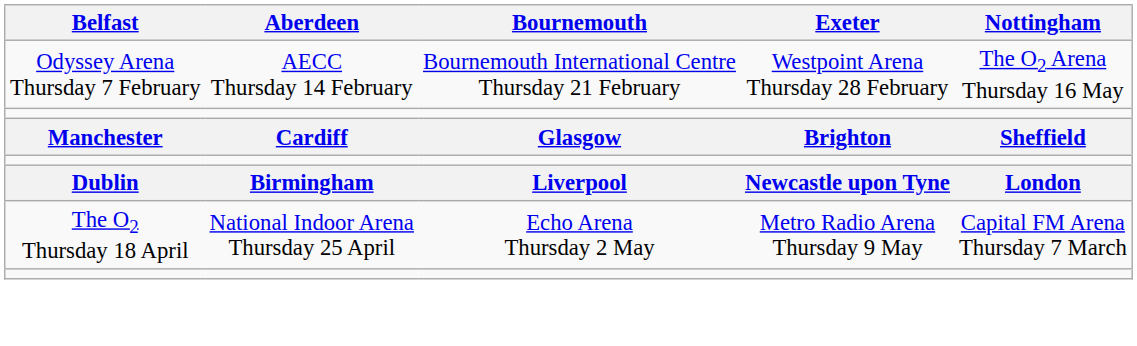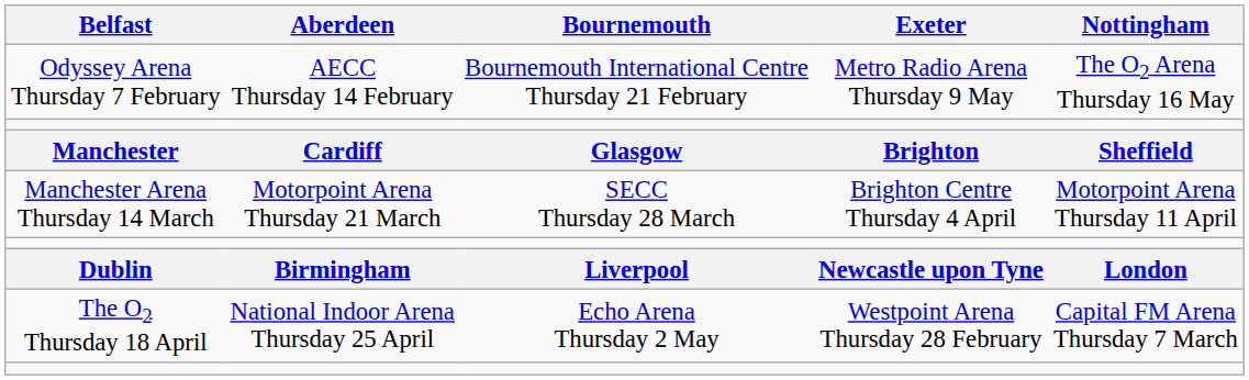 <table class="wikitable" style="text-align:center;">
 <tr>
 <th style="border-left:none; border-right:none;"> <a href='#'>Belfast</a></th>
 <th style="border-left:none; border-right:none;"> <a href='#'>Aberdeen</a></th>
 <th style="border-left:none; border-right:none;"> <a href='#'>Bournemouth</a></th>
 <th style="border-left:none; border-right:none;"> <a href='#'>Exeter</a></th>
 <th style="border-left:none; border-right:none;"> <a href='#'>Nottingham</a></th>
 </tr>
 <tr>
 <td style="border-left:none; border-right:none;"><a href='#'>Odyssey Arena</a><br>Thursday 7 February</td>
 <td style="border-left:none; border-right:none;"><a href='#'>AECC</a><br>Thursday 14 February</td>
 <td style="border-left:none; border-right:none;"><a href='#'>Bournemouth International Centre</a><br>Thursday 21 February</td>
-<td style="border-left:none; border-right:none;"><a href='#'>Westpoint Arena</a><br>Thursday 28 February</td>
+<td style="border-left:none; border-right:none;"><a href='#'>Metro Radio Arena</a><br>Thursday 9 May</td>
 <td style="border-left:none; border-right:none;"><a href='#'>The O<sub>2</sub> Arena</a><br>Thursday 16 May</td>
 </tr>
 <tr>
 <td style="border:none;"></td>
 <td style="border:none;"></td>
 <td style="border:none;"></td>
 <td style="border:none;"></td>
 <td style="border:none;"></td>
 </tr>
 <tr>
 <th style="border-left:none; border-right:none;"> <a href='#'>Manchester</a></th>
 <th style="border-left:none; border-right:none;"> <a href='#'>Cardiff</a></th>
 <th style="border-left:none; border-right:none;"> <a href='#'>Glasgow</a></th>
 <th style="border-left:none; border-right:none;"> <a href='#'>Brighton</a></th>
 <th style="border-left:none; border-right:none;"> <a href='#'>Sheffield</a></th>
+</tr>
+<tr>
+<td style="border-left:none; border-right:none;"><a href='#'>Manchester Arena</a><br>Thursday 14 March</td>
+<td style="border-left:none; border-right:none;"><a href='#'>Motorpoint Arena</a><br>Thursday 21 March</td>
+<td style="border-left:none; border-right:none;"><a href='#'>SECC</a><br>Thursday 28 March</td>
+<td style="border-left:none; border-right:none;"><a href='#'>Brighton Centre</a><br>Thursday 4 April</td>
+<td style="border-left:none; border-right:none;"><a href='#'>Motorpoint Arena</a><br>Thursday 11 April</td>
 </tr>
 <tr>
 <td style="border:none;"></td>
 <td style="border:none;"></td>
 <td style="border:none;"></td>
 <td style="border:none;"></td>
 <td style="border:none;"></td>
 </tr>
 <tr>
 <th style="border-left:none; border-right:none;"> <a href='#'>Dublin</a></th>
 <th style="border-left:none; border-right:none;"> <a href='#'>Birmingham</a></th>
 <th style="border-left:none; border-right:none;"> <a href='#'>Liverpool</a></th>
 <th style="border-left:none; border-right:none;"> <a href='#'>Newcastle upon Tyne</a></th>
 <th style="border-left:none; border-right:none;"> <a href='#'>London</a></th>
 </tr>
 <tr>
 <td style="border-left:none; border-right:none;"><a href='#'>The O<sub>2</sub></a><br>Thursday 18 April</td>
 <td style="border-left:none; border-right:none;"><a href='#'>National Indoor Arena</a><br>Thursday 25 April</td>
 <td style="border-left:none; border-right:none;"><a href='#'>Echo Arena</a><br>Thursday 2 May</td>
-<td style="border-left:none; border-right:none;"><a href='#'>Metro Radio Arena</a><br>Thursday 9 May</td>
+<td style="border-left:none; border-right:none;"><a href='#'>Westpoint Arena</a><br>Thursday 28 February</td>
 <td style="border-left:none; border-right:none;"><a href='#'>Capital FM Arena</a><br>Thursday 7 March</td>
 </tr>
 <tr>
 <td style="border:none;"></td>
 <td style="border:none;"></td>
 <td style="border:none;"></td>
 <td style="border:none;"></td>
 <td style="border:none;"></td>
 </tr>
 </table>
